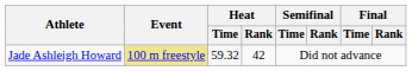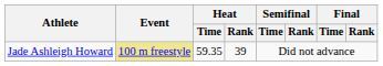 <table class=wikitable style="font-size:90%">
 <tr>
 <th rowspan="2">Athlete</th>
 <th rowspan="2">Event</th>
 <th colspan="2">Heat</th>
 <th colspan="2">Semifinal</th>
 <th colspan="2">Final</th>
 </tr>
 <tr style="font-size:95%">
 <th>Time</th>
 <th>Rank</th>
 <th>Time</th>
 <th>Rank</th>
 <th>Time</th>
 <th>Rank</th>
 </tr>
 <tr align=center>
 <td align=left><a href='#'>Jade Ashleigh Howard</a></td>
 <td align=left style="background: khaki;"><a href='#'>100 m freestyle</a></td>
-<td>59.32</td>
-<td>42</td>
+<td>59.35</td>
+<td>39</td>
 <td colspan=4>Did not advance</td>
 </tr>
 </table>
